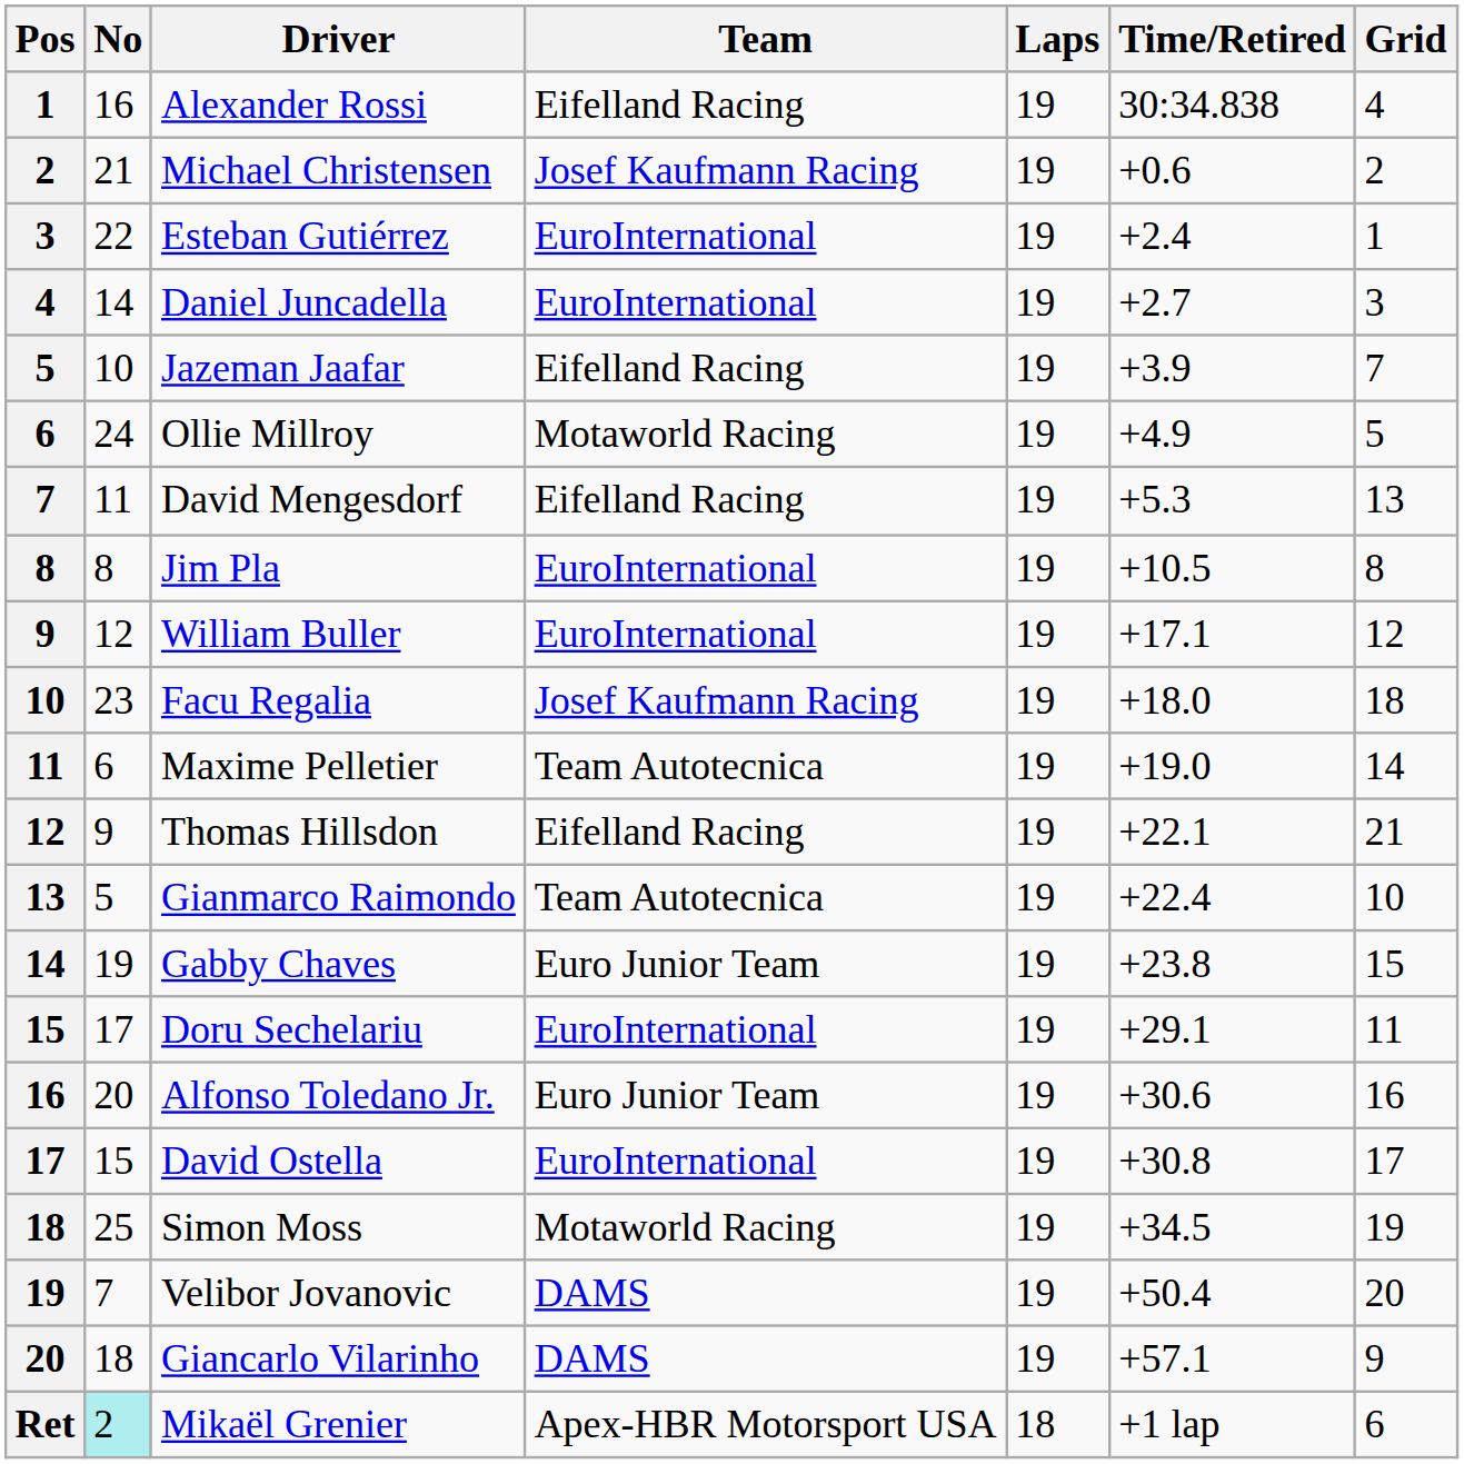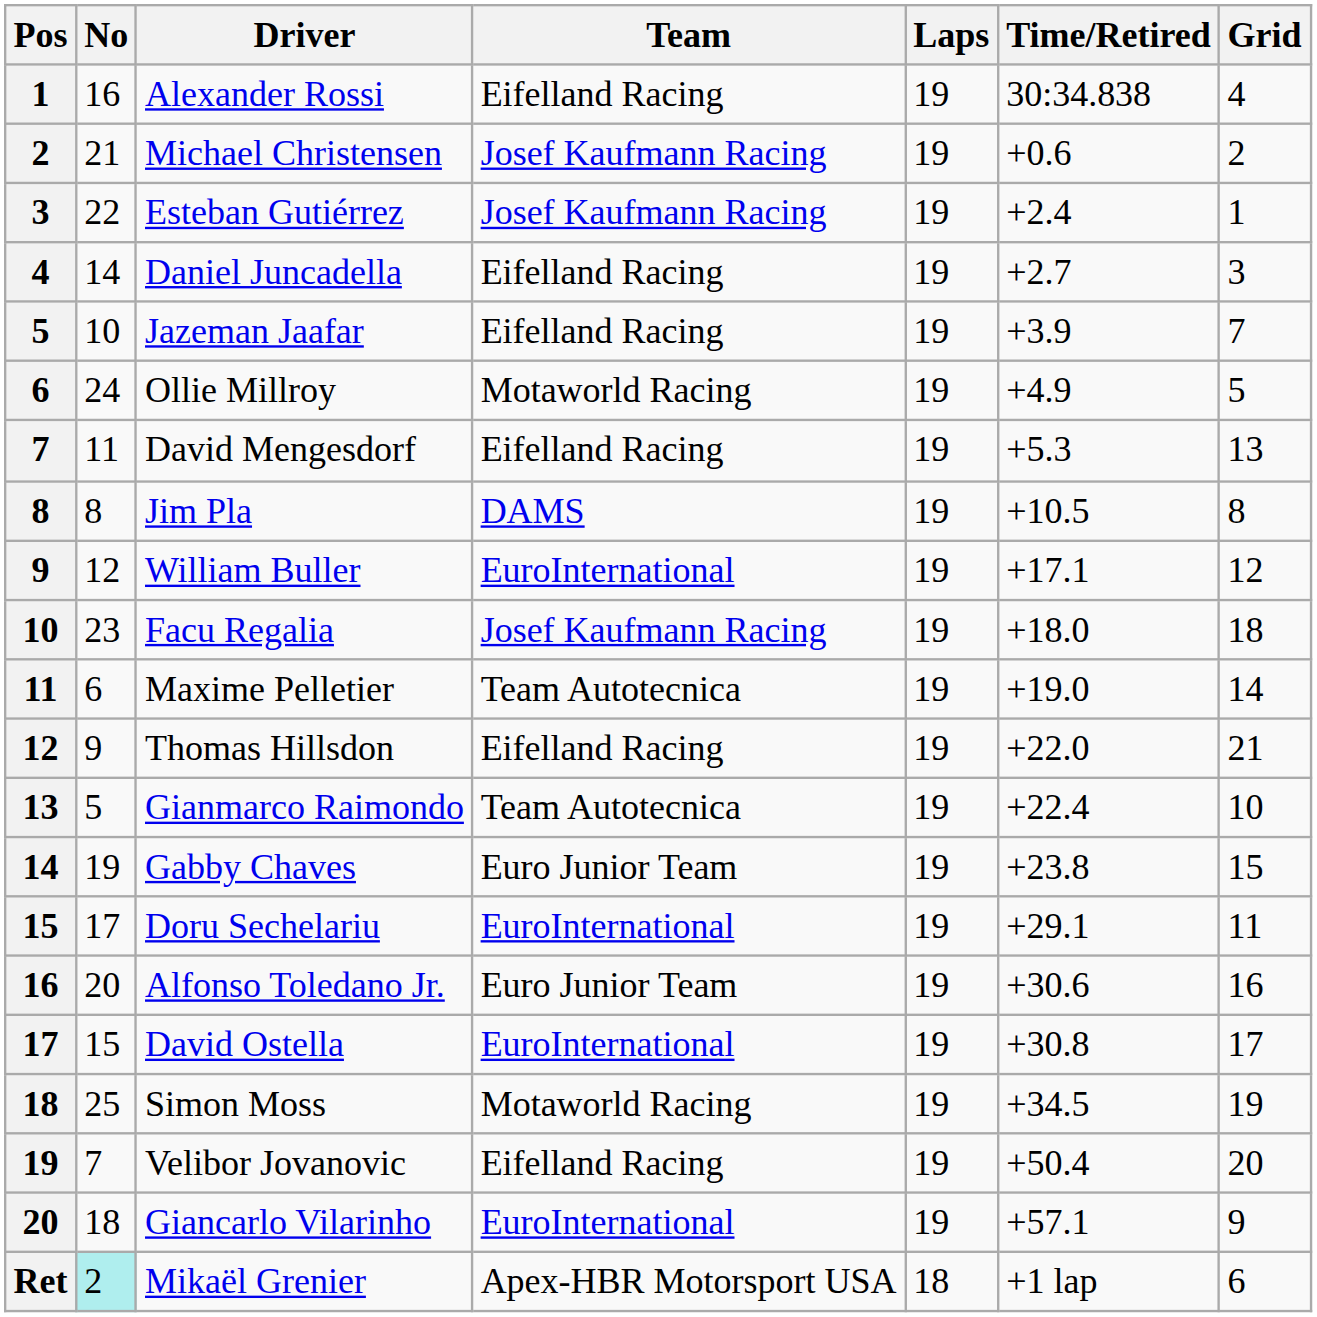 <table class="wikitable" style="font-size: 95%;">
 <tr>
 <th>Pos</th>
 <th>No</th>
 <th>Driver</th>
 <th>Team</th>
 <th>Laps</th>
 <th>Time/Retired</th>
 <th>Grid</th>
 </tr>
 <tr>
 <th>1</th>
 <td>16</td>
 <td> <a href='#'>Alexander Rossi</a></td>
 <td>Eifelland Racing</td>
 <td>19</td>
 <td>30:34.838</td>
 <td>4</td>
 </tr>
 <tr>
 <th>2</th>
 <td>21</td>
 <td> <a href='#'>Michael Christensen</a></td>
 <td><a href='#'>Josef Kaufmann Racing</a></td>
 <td>19</td>
 <td>+0.6</td>
 <td>2</td>
 </tr>
 <tr>
 <th>3</th>
 <td>22</td>
 <td> <a href='#'>Esteban Gutiérrez</a></td>
-<td><a href='#'>EuroInternational</a></td>
+<td><a href='#'>Josef Kaufmann Racing</a></td>
 <td>19</td>
 <td>+2.4</td>
 <td>1</td>
 </tr>
 <tr>
 <th>4</th>
 <td>14</td>
 <td> <a href='#'>Daniel Juncadella</a></td>
-<td><a href='#'>EuroInternational</a></td>
+<td>Eifelland Racing</td>
 <td>19</td>
 <td>+2.7</td>
 <td>3</td>
 </tr>
 <tr>
 <th>5</th>
 <td>10</td>
 <td> <a href='#'>Jazeman Jaafar</a></td>
 <td>Eifelland Racing</td>
 <td>19</td>
 <td>+3.9</td>
 <td>7</td>
 </tr>
 <tr>
 <th>6</th>
 <td>24</td>
 <td> Ollie Millroy</td>
 <td>Motaworld Racing</td>
 <td>19</td>
 <td>+4.9</td>
 <td>5</td>
 </tr>
 <tr>
 <th>7</th>
 <td>11</td>
 <td> David Mengesdorf</td>
 <td>Eifelland Racing</td>
 <td>19</td>
 <td>+5.3</td>
 <td>13</td>
 </tr>
 <tr>
 <th>8</th>
 <td>8</td>
 <td> <a href='#'>Jim Pla</a></td>
-<td><a href='#'>EuroInternational</a></td>
+<td><a href='#'>DAMS</a></td>
 <td>19</td>
 <td>+10.5</td>
 <td>8</td>
 </tr>
 <tr>
 <th>9</th>
 <td>12</td>
 <td> <a href='#'>William Buller</a></td>
 <td><a href='#'>EuroInternational</a></td>
 <td>19</td>
 <td>+17.1</td>
 <td>12</td>
 </tr>
 <tr>
 <th>10</th>
 <td>23</td>
 <td> <a href='#'>Facu Regalia</a></td>
 <td><a href='#'>Josef Kaufmann Racing</a></td>
 <td>19</td>
 <td>+18.0</td>
 <td>18</td>
 </tr>
 <tr>
 <th>11</th>
 <td>6</td>
 <td> Maxime Pelletier</td>
 <td>Team Autotecnica</td>
 <td>19</td>
 <td>+19.0</td>
 <td>14</td>
 </tr>
 <tr>
 <th>12</th>
 <td>9</td>
 <td> Thomas Hillsdon</td>
 <td>Eifelland Racing</td>
 <td>19</td>
-<td>+22.1</td>
+<td>+22.0</td>
 <td>21</td>
 </tr>
 <tr>
 <th>13</th>
 <td>5</td>
 <td> <a href='#'>Gianmarco Raimondo</a></td>
 <td>Team Autotecnica</td>
 <td>19</td>
 <td>+22.4</td>
 <td>10</td>
 </tr>
 <tr>
 <th>14</th>
 <td>19</td>
 <td> <a href='#'>Gabby Chaves</a></td>
 <td>Euro Junior Team</td>
 <td>19</td>
 <td>+23.8</td>
 <td>15</td>
 </tr>
 <tr>
 <th>15</th>
 <td>17</td>
 <td> <a href='#'>Doru Sechelariu</a></td>
 <td><a href='#'>EuroInternational</a></td>
 <td>19</td>
 <td>+29.1</td>
 <td>11</td>
 </tr>
 <tr>
 <th>16</th>
 <td>20</td>
 <td> <a href='#'>Alfonso Toledano Jr.</a></td>
 <td>Euro Junior Team</td>
 <td>19</td>
 <td>+30.6</td>
 <td>16</td>
 </tr>
 <tr>
 <th>17</th>
 <td>15</td>
 <td> <a href='#'>David Ostella</a></td>
 <td><a href='#'>EuroInternational</a></td>
 <td>19</td>
 <td>+30.8</td>
 <td>17</td>
 </tr>
 <tr>
 <th>18</th>
 <td>25</td>
 <td> Simon Moss</td>
 <td>Motaworld Racing</td>
 <td>19</td>
 <td>+34.5</td>
 <td>19</td>
 </tr>
 <tr>
 <th>19</th>
 <td>7</td>
 <td> Velibor Jovanovic</td>
-<td><a href='#'>DAMS</a></td>
+<td>Eifelland Racing</td>
 <td>19</td>
 <td>+50.4</td>
 <td>20</td>
 </tr>
 <tr>
 <th>20</th>
 <td>18</td>
 <td> <a href='#'>Giancarlo Vilarinho</a></td>
-<td><a href='#'>DAMS</a></td>
+<td><a href='#'>EuroInternational</a></td>
 <td>19</td>
 <td>+57.1</td>
 <td>9</td>
 </tr>
 <tr>
 <th>Ret</th>
 <td style="background: paleturquoise;">2</td>
 <td> <a href='#'>Mikaël Grenier</a></td>
 <td>Apex-HBR Motorsport USA</td>
 <td>18</td>
 <td>+1 lap</td>
 <td>6</td>
 </tr>
 </table>
